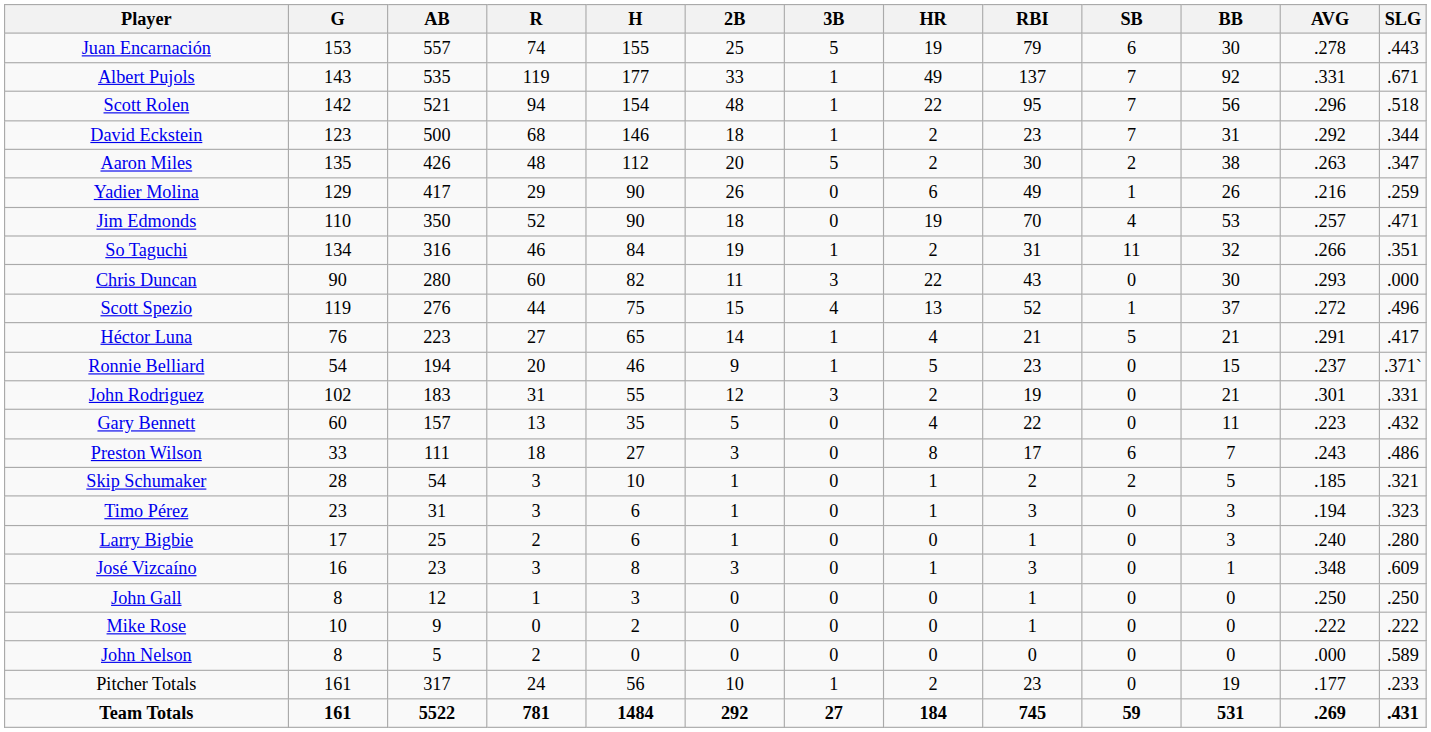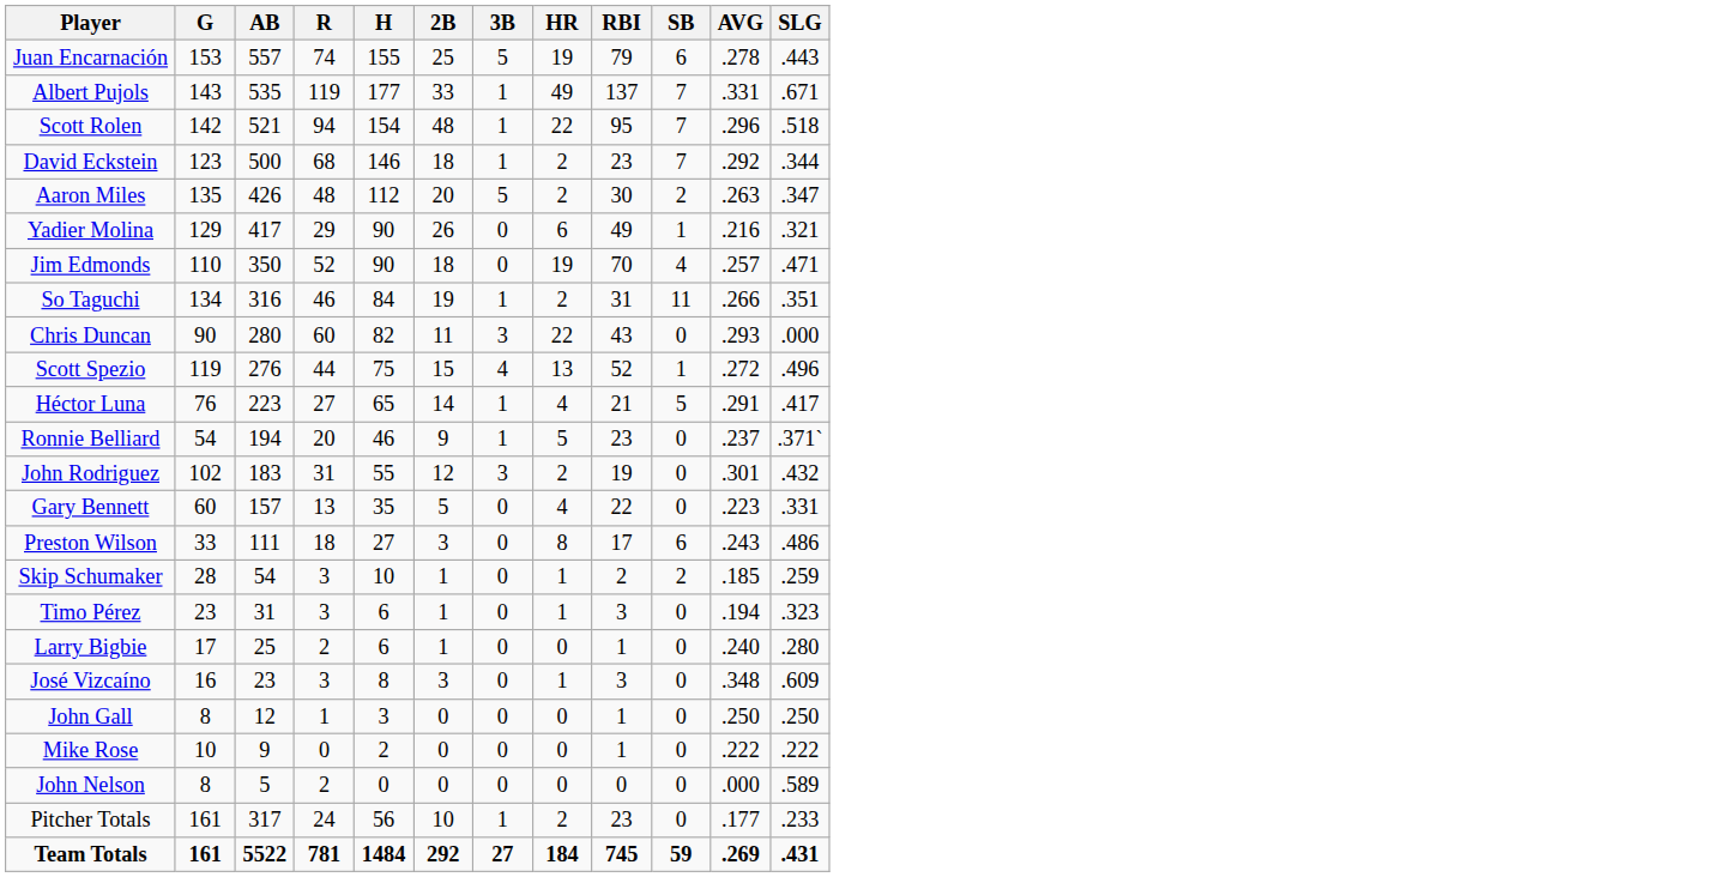 <table class=wikitable style="text-align:center">
 <tr>
 <th bgcolor=#DDDDFF; width="20%">Player</th>
 <th bgcolor=#DDDDFF; width="7%">G</th>
 <th bgcolor=#DDDDFF; width="7%">AB</th>
 <th bgcolor=#DDDDFF; width="7%">R</th>
 <th bgcolor=#DDDDFF; width="7%">H</th>
 <th bgcolor=#DDDDFF; width="7%">2B</th>
 <th bgcolor=#DDDDFF; width="7%">3B</th>
 <th bgcolor=#DDDDFF; width="7%">HR</th>
 <th bgcolor=#DDDDFF; width="7%">RBI</th>
 <th bgcolor=#DDDDFF; width="7%">SB</th>
-<th bgcolor=#DDDDFF; width="7%">BB</th>
 <th bgcolor=#DDDDFF; width="7%">AVG</th>
 <th bgcolor=#DDDDFF; width="7%">SLG</th>
 </tr>
 <tr>
 <td><a href='#'>Juan Encarnación</a></td>
 <td>153</td>
 <td>557</td>
 <td>74</td>
 <td>155</td>
 <td>25</td>
 <td>5</td>
 <td>19</td>
 <td>79</td>
 <td>6</td>
-<td>30</td>
 <td>.278</td>
 <td>.443</td>
 </tr>
 <tr>
 <td><a href='#'>Albert Pujols</a></td>
 <td>143</td>
 <td>535</td>
 <td>119</td>
 <td>177</td>
 <td>33</td>
 <td>1</td>
 <td>49</td>
 <td>137</td>
 <td>7</td>
-<td>92</td>
 <td>.331</td>
 <td>.671</td>
 </tr>
 <tr>
 <td><a href='#'>Scott Rolen</a></td>
 <td>142</td>
 <td>521</td>
 <td>94</td>
 <td>154</td>
 <td>48</td>
 <td>1</td>
 <td>22</td>
 <td>95</td>
 <td>7</td>
-<td>56</td>
 <td>.296</td>
 <td>.518</td>
 </tr>
 <tr>
 <td><a href='#'>David Eckstein</a></td>
 <td>123</td>
 <td>500</td>
 <td>68</td>
 <td>146</td>
 <td>18</td>
 <td>1</td>
 <td>2</td>
 <td>23</td>
 <td>7</td>
-<td>31</td>
 <td>.292</td>
 <td>.344</td>
 </tr>
 <tr>
 <td><a href='#'>Aaron Miles</a></td>
 <td>135</td>
 <td>426</td>
 <td>48</td>
 <td>112</td>
 <td>20</td>
 <td>5</td>
 <td>2</td>
 <td>30</td>
 <td>2</td>
-<td>38</td>
 <td>.263</td>
 <td>.347</td>
 </tr>
 <tr>
 <td><a href='#'>Yadier Molina</a></td>
 <td>129</td>
 <td>417</td>
 <td>29</td>
 <td>90</td>
 <td>26</td>
 <td>0</td>
 <td>6</td>
 <td>49</td>
 <td>1</td>
-<td>26</td>
 <td>.216</td>
-<td>.259</td>
+<td>.321</td>
 </tr>
 <tr>
 <td><a href='#'>Jim Edmonds</a></td>
 <td>110</td>
 <td>350</td>
 <td>52</td>
 <td>90</td>
 <td>18</td>
 <td>0</td>
 <td>19</td>
 <td>70</td>
 <td>4</td>
-<td>53</td>
 <td>.257</td>
 <td>.471</td>
 </tr>
 <tr>
 <td><a href='#'>So Taguchi</a></td>
 <td>134</td>
 <td>316</td>
 <td>46</td>
 <td>84</td>
 <td>19</td>
 <td>1</td>
 <td>2</td>
 <td>31</td>
 <td>11</td>
-<td>32</td>
 <td>.266</td>
 <td>.351</td>
 </tr>
 <tr>
 <td><a href='#'>Chris Duncan</a></td>
 <td>90</td>
 <td>280</td>
 <td>60</td>
 <td>82</td>
 <td>11</td>
 <td>3</td>
 <td>22</td>
 <td>43</td>
 <td>0</td>
-<td>30</td>
 <td>.293</td>
 <td>.000</td>
 </tr>
 <tr>
 <td><a href='#'>Scott Spezio</a></td>
 <td>119</td>
 <td>276</td>
 <td>44</td>
 <td>75</td>
 <td>15</td>
 <td>4</td>
 <td>13</td>
 <td>52</td>
 <td>1</td>
-<td>37</td>
 <td>.272</td>
 <td>.496</td>
 </tr>
 <tr>
 <td><a href='#'>Héctor Luna</a></td>
 <td>76</td>
 <td>223</td>
 <td>27</td>
 <td>65</td>
 <td>14</td>
 <td>1</td>
 <td>4</td>
 <td>21</td>
 <td>5</td>
-<td>21</td>
 <td>.291</td>
 <td>.417</td>
 </tr>
 <tr>
 <td><a href='#'>Ronnie Belliard</a></td>
 <td>54</td>
 <td>194</td>
 <td>20</td>
 <td>46</td>
 <td>9</td>
 <td>1</td>
 <td>5</td>
 <td>23</td>
 <td>0</td>
-<td>15</td>
 <td>.237</td>
 <td>.371`</td>
 </tr>
 <tr>
 <td><a href='#'>John Rodriguez</a></td>
 <td>102</td>
 <td>183</td>
 <td>31</td>
 <td>55</td>
 <td>12</td>
 <td>3</td>
 <td>2</td>
 <td>19</td>
 <td>0</td>
-<td>21</td>
 <td>.301</td>
-<td>.331</td>
+<td>.432</td>
 </tr>
 <tr>
 <td><a href='#'>Gary Bennett</a></td>
 <td>60</td>
 <td>157</td>
 <td>13</td>
 <td>35</td>
 <td>5</td>
 <td>0</td>
 <td>4</td>
 <td>22</td>
 <td>0</td>
-<td>11</td>
 <td>.223</td>
-<td>.432</td>
+<td>.331</td>
 </tr>
 <tr>
 <td><a href='#'>Preston Wilson</a></td>
 <td>33</td>
 <td>111</td>
 <td>18</td>
 <td>27</td>
 <td>3</td>
 <td>0</td>
 <td>8</td>
 <td>17</td>
 <td>6</td>
-<td>7</td>
 <td>.243</td>
 <td>.486</td>
 </tr>
 <tr>
 <td><a href='#'>Skip Schumaker</a></td>
 <td>28</td>
 <td>54</td>
 <td>3</td>
 <td>10</td>
 <td>1</td>
 <td>0</td>
 <td>1</td>
 <td>2</td>
 <td>2</td>
-<td>5</td>
 <td>.185</td>
-<td>.321</td>
+<td>.259</td>
 </tr>
 <tr>
 <td><a href='#'>Timo Pérez</a></td>
 <td>23</td>
 <td>31</td>
 <td>3</td>
 <td>6</td>
 <td>1</td>
 <td>0</td>
 <td>1</td>
 <td>3</td>
 <td>0</td>
-<td>3</td>
 <td>.194</td>
 <td>.323</td>
 </tr>
 <tr>
 <td><a href='#'>Larry Bigbie</a></td>
 <td>17</td>
 <td>25</td>
 <td>2</td>
 <td>6</td>
 <td>1</td>
 <td>0</td>
 <td>0</td>
 <td>1</td>
 <td>0</td>
-<td>3</td>
 <td>.240</td>
 <td>.280</td>
 </tr>
 <tr>
 <td><a href='#'>José Vizcaíno</a></td>
 <td>16</td>
 <td>23</td>
 <td>3</td>
 <td>8</td>
 <td>3</td>
 <td>0</td>
 <td>1</td>
 <td>3</td>
 <td>0</td>
-<td>1</td>
 <td>.348</td>
 <td>.609</td>
 </tr>
 <tr>
 <td><a href='#'>John Gall</a></td>
 <td>8</td>
 <td>12</td>
 <td>1</td>
 <td>3</td>
 <td>0</td>
 <td>0</td>
 <td>0</td>
 <td>1</td>
-<td>0</td>
 <td>0</td>
 <td>.250</td>
 <td>.250</td>
 </tr>
 <tr>
 <td><a href='#'>Mike Rose</a></td>
 <td>10</td>
 <td>9</td>
 <td>0</td>
 <td>2</td>
 <td>0</td>
 <td>0</td>
 <td>0</td>
 <td>1</td>
 <td>0</td>
-<td>0</td>
 <td>.222</td>
 <td>.222</td>
 </tr>
 <tr>
 <td><a href='#'>John Nelson</a></td>
 <td>8</td>
 <td>5</td>
 <td>2</td>
-<td>0</td>
 <td>0</td>
 <td>0</td>
 <td>0</td>
 <td>0</td>
 <td>0</td>
 <td>0</td>
 <td>.000</td>
 <td>.589</td>
 </tr>
 <tr>
 <td>Pitcher Totals</td>
 <td>161</td>
 <td>317</td>
 <td>24</td>
 <td>56</td>
 <td>10</td>
 <td>1</td>
 <td>2</td>
 <td>23</td>
 <td>0</td>
-<td>19</td>
 <td>.177</td>
 <td>.233</td>
 </tr>
 <tr>
 <td><strong>Team Totals</strong></td>
 <td><strong>161</strong></td>
 <td><strong>5522</strong></td>
 <td><strong>781</strong></td>
 <td><strong>1484</strong></td>
 <td><strong>292</strong></td>
 <td><strong>27</strong></td>
 <td><strong>184</strong></td>
 <td><strong>745</strong></td>
 <td><strong>59</strong></td>
-<td><strong>531</strong></td>
 <td><strong>.269</strong></td>
 <td><strong>.431</strong></td>
 </tr>
 </table>
